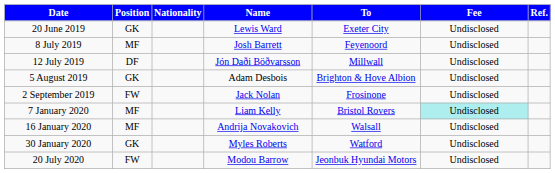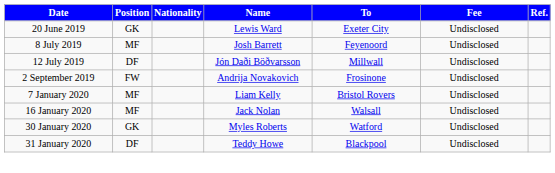 <table class="wikitable" style="text-align:center; font-size:90%">
 <tr>
 <th style="background:#00f; color:white; width:150px;">Date</th>
 <th style="background:#00f; color:white; width:50px;">Position</th>
 <th style="background:#00f; color:white; width:50px;">Nationality</th>
 <th style="background:#00f; color:white; width:150px;">Name</th>
 <th style="background:#00f; color:white; width:150px;">To</th>
 <th style="background:#00f; color:white; width:150px;">Fee</th>
 <th style="background:#00f; color:white; width:20px;">Ref.</th>
 </tr>
 <tr>
 <td>20 June 2019</td>
 <td>GK</td>
 <td></td>
 <td><a href='#'>Lewis Ward</a></td>
 <td><a href='#'>Exeter City</a></td>
 <td>Undisclosed</td>
 <td></td>
 </tr>
 <tr>
 <td>8 July 2019</td>
 <td>MF</td>
 <td></td>
 <td><a href='#'>Josh Barrett</a></td>
 <td><a href='#'>Feyenoord</a></td>
 <td>Undisclosed</td>
 <td></td>
 </tr>
 <tr>
 <td>12 July 2019</td>
 <td>DF</td>
 <td></td>
 <td><a href='#'>Jón Daði Böðvarsson</a></td>
 <td><a href='#'>Millwall</a></td>
 <td>Undisclosed</td>
 <td></td>
 </tr>
 <tr>
-<td>5 August 2019</td>
-<td>GK</td>
-<td></td>
-<td>Adam Desbois</td>
-<td><a href='#'>Brighton & Hove Albion</a></td>
-<td>Undisclosed</td>
-<td></td>
-</tr>
-<tr>
 <td>2 September 2019</td>
 <td>FW</td>
 <td></td>
-<td><a href='#'>Jack Nolan</a></td>
+<td><a href='#'>Andrija Novakovich</a></td>
 <td><a href='#'>Frosinone</a></td>
 <td>Undisclosed</td>
 <td></td>
 </tr>
 <tr>
 <td>7 January 2020</td>
 <td>MF</td>
 <td></td>
 <td><a href='#'>Liam Kelly</a></td>
 <td><a href='#'>Bristol Rovers</a></td>
-<td style="background: paleturquoise;">Undisclosed</td>
+<td>Undisclosed</td>
 <td></td>
 </tr>
 <tr>
 <td>16 January 2020</td>
 <td>MF</td>
 <td></td>
-<td><a href='#'>Andrija Novakovich</a></td>
+<td><a href='#'>Jack Nolan</a></td>
 <td><a href='#'>Walsall</a></td>
 <td>Undisclosed</td>
 <td></td>
 </tr>
 <tr>
 <td>30 January 2020</td>
 <td>GK</td>
 <td></td>
 <td><a href='#'>Myles Roberts</a></td>
 <td><a href='#'>Watford</a></td>
 <td>Undisclosed</td>
 <td></td>
 </tr>
 <tr>
-<td>20 July 2020</td>
-<td>FW</td>
+<td>31 January 2020</td>
+<td>DF</td>
 <td></td>
-<td><a href='#'>Modou Barrow</a></td>
-<td><a href='#'>Jeonbuk Hyundai Motors</a></td>
+<td><a href='#'>Teddy Howe</a></td>
+<td><a href='#'>Blackpool</a></td>
 <td>Undisclosed</td>
 <td></td>
 </tr>
 </table>
